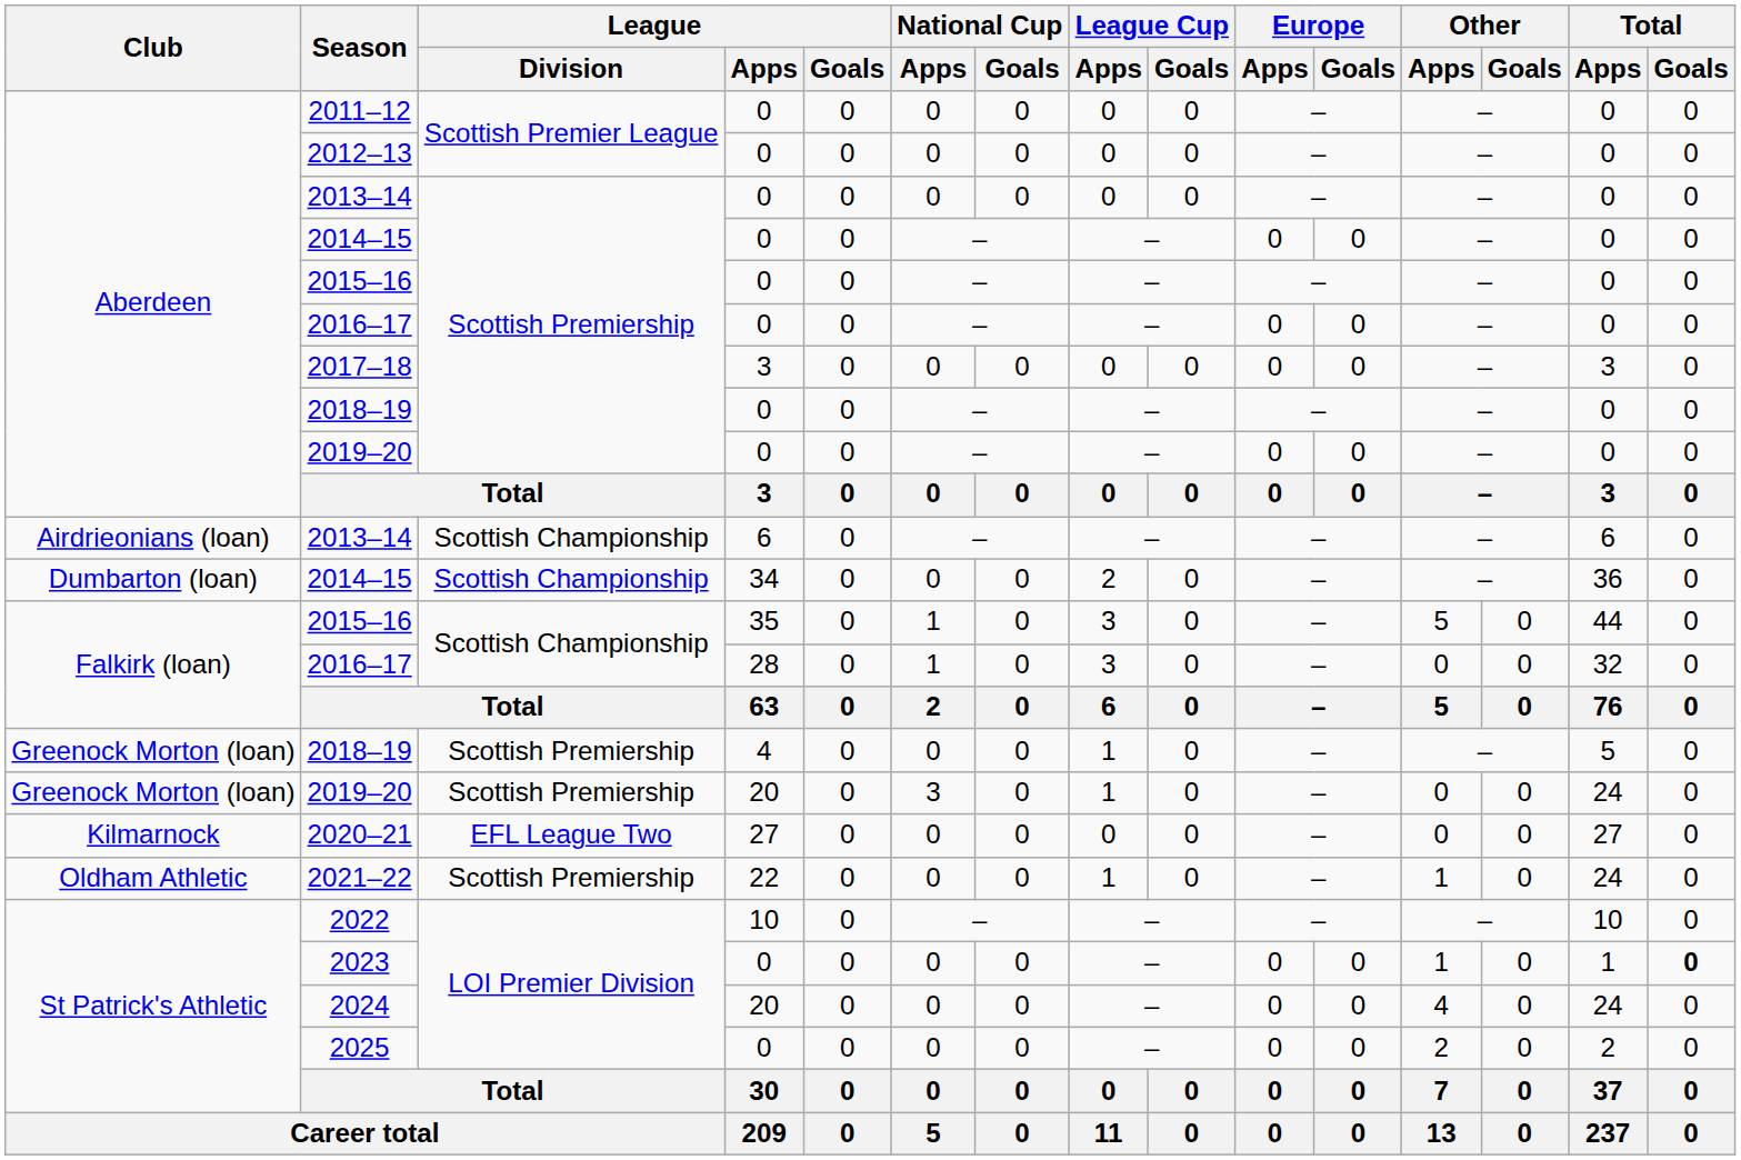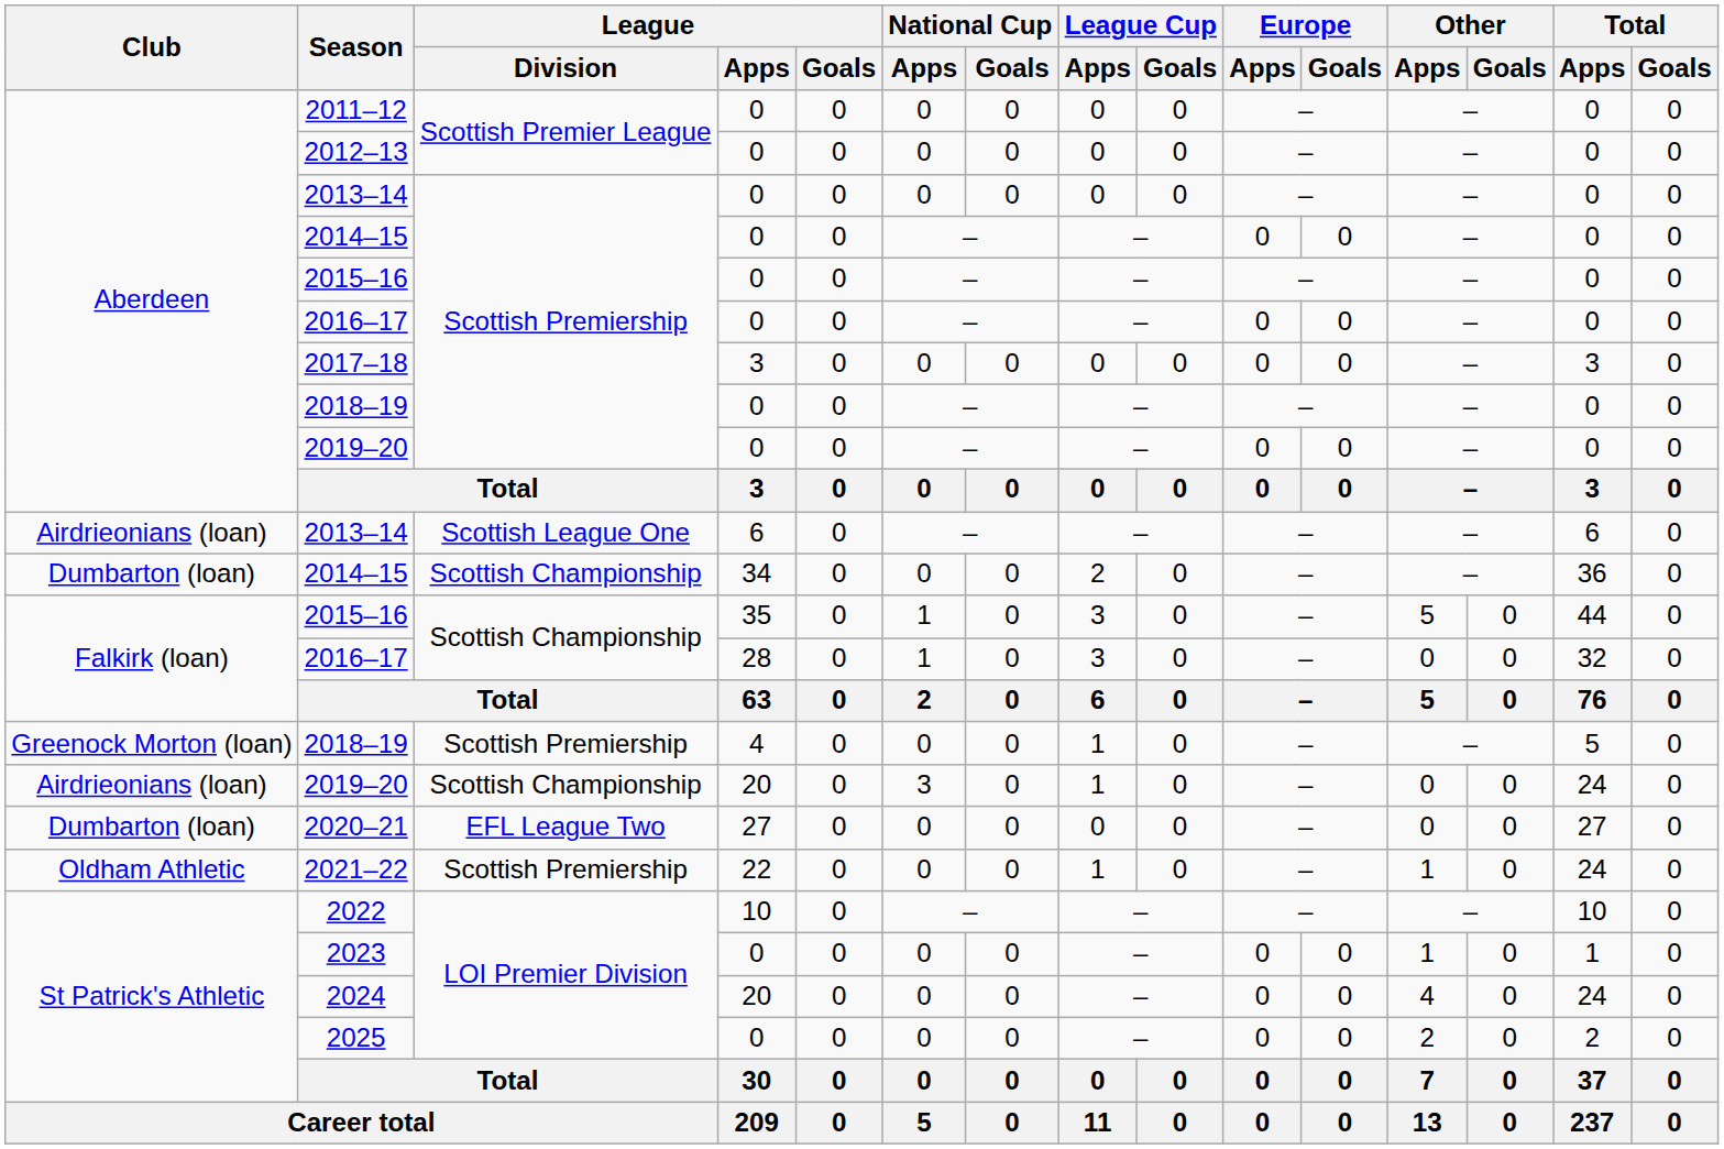 <table class="wikitable" style="text-align: center">
 <tr>
 <th rowspan="2">Club</th>
 <th rowspan="2">Season</th>
 <th colspan="3">League</th>
 <th colspan="2">National Cup</th>
 <th colspan="2"><a href='#'>League Cup</a></th>
 <th colspan="2"><a href='#'>Europe</a></th>
 <th colspan="2">Other</th>
 <th colspan="2">Total</th>
 </tr>
 <tr>
 <th>Division</th>
 <th>Apps</th>
 <th>Goals</th>
 <th>Apps</th>
 <th>Goals</th>
 <th>Apps</th>
 <th>Goals</th>
 <th>Apps</th>
 <th>Goals</th>
 <th>Apps</th>
 <th>Goals</th>
 <th>Apps</th>
 <th>Goals</th>
 </tr>
 <tr>
 <td rowspan="10"><a href='#'>Aberdeen</a></td>
 <td><a href='#'>2011–12</a></td>
 <td rowspan="2"><a href='#'>Scottish Premier League</a></td>
 <td>0</td>
 <td>0</td>
 <td>0</td>
 <td>0</td>
 <td>0</td>
 <td>0</td>
 <td colspan="2">–</td>
 <td colspan="2">–</td>
 <td>0</td>
 <td>0</td>
 </tr>
 <tr>
 <td><a href='#'>2012–13</a></td>
 <td>0</td>
 <td>0</td>
 <td>0</td>
 <td>0</td>
 <td>0</td>
 <td>0</td>
 <td colspan="2">–</td>
 <td colspan="2">–</td>
 <td>0</td>
 <td>0</td>
 </tr>
 <tr>
 <td><a href='#'>2013–14</a></td>
 <td rowspan="7"><a href='#'>Scottish Premiership</a></td>
 <td>0</td>
 <td>0</td>
 <td>0</td>
 <td>0</td>
 <td>0</td>
 <td>0</td>
 <td colspan="2">–</td>
 <td colspan="2">–</td>
 <td>0</td>
 <td>0</td>
 </tr>
 <tr>
 <td><a href='#'>2014–15</a></td>
 <td>0</td>
 <td>0</td>
 <td colspan="2">–</td>
 <td colspan="2">–</td>
 <td>0</td>
 <td>0</td>
 <td colspan="2">–</td>
 <td>0</td>
 <td>0</td>
 </tr>
 <tr>
 <td><a href='#'>2015–16</a></td>
 <td>0</td>
 <td>0</td>
 <td colspan="2">–</td>
 <td colspan="2">–</td>
 <td colspan="2">–</td>
 <td colspan="2">–</td>
 <td>0</td>
 <td>0</td>
 </tr>
 <tr>
 <td><a href='#'>2016–17</a></td>
 <td>0</td>
 <td>0</td>
 <td colspan="2">–</td>
 <td colspan="2">–</td>
 <td>0</td>
 <td>0</td>
 <td colspan="2">–</td>
 <td>0</td>
 <td>0</td>
 </tr>
 <tr>
 <td><a href='#'>2017–18</a></td>
 <td>3</td>
 <td>0</td>
 <td>0</td>
 <td>0</td>
 <td>0</td>
 <td>0</td>
 <td>0</td>
 <td>0</td>
 <td colspan="2">–</td>
 <td>3</td>
 <td>0</td>
 </tr>
 <tr>
 <td><a href='#'>2018–19</a></td>
 <td>0</td>
 <td>0</td>
 <td colspan="2">–</td>
 <td colspan="2">–</td>
 <td colspan="2">–</td>
 <td colspan="2">–</td>
 <td>0</td>
 <td>0</td>
 </tr>
 <tr>
 <td><a href='#'>2019–20</a></td>
 <td>0</td>
 <td>0</td>
 <td colspan="2">–</td>
 <td colspan="2">–</td>
 <td>0</td>
 <td>0</td>
 <td colspan="2">–</td>
 <td>0</td>
 <td>0</td>
 </tr>
 <tr>
 <th colspan=2>Total</th>
 <th>3</th>
 <th>0</th>
 <th>0</th>
 <th>0</th>
 <th>0</th>
 <th>0</th>
 <th>0</th>
 <th>0</th>
 <th colspan="2">–</th>
 <th>3</th>
 <th>0</th>
 </tr>
 <tr>
 <td><a href='#'>Airdrieonians</a> (loan)</td>
 <td><a href='#'>2013–14</a></td>
-<td>Scottish Championship</td>
+<td><a href='#'>Scottish League One</a></td>
 <td>6</td>
 <td>0</td>
 <td colspan="2">–</td>
 <td colspan="2">–</td>
 <td colspan="2">–</td>
 <td colspan="2">–</td>
 <td>6</td>
 <td>0</td>
 </tr>
 <tr>
 <td><a href='#'>Dumbarton</a> (loan)</td>
 <td><a href='#'>2014–15</a></td>
 <td><a href='#'>Scottish Championship</a></td>
 <td>34</td>
 <td>0</td>
 <td>0</td>
 <td>0</td>
 <td>2</td>
 <td>0</td>
 <td colspan="2">–</td>
 <td colspan="2">–</td>
 <td>36</td>
 <td>0</td>
 </tr>
 <tr>
 <td rowspan="3"><a href='#'>Falkirk</a> (loan)</td>
 <td><a href='#'>2015–16</a></td>
 <td rowspan="2">Scottish Championship</td>
 <td>35</td>
 <td>0</td>
 <td>1</td>
 <td>0</td>
 <td>3</td>
 <td>0</td>
 <td colspan="2">–</td>
 <td>5</td>
 <td>0</td>
 <td>44</td>
 <td>0</td>
 </tr>
 <tr>
 <td><a href='#'>2016–17</a></td>
 <td>28</td>
 <td>0</td>
 <td>1</td>
 <td>0</td>
 <td>3</td>
 <td>0</td>
 <td colspan="2">–</td>
 <td>0</td>
 <td>0</td>
 <td>32</td>
 <td>0</td>
 </tr>
 <tr>
 <th colspan=2>Total</th>
 <th>63</th>
 <th>0</th>
 <th>2</th>
 <th>0</th>
 <th>6</th>
 <th>0</th>
 <th colspan="2">–</th>
 <th>5</th>
 <th>0</th>
 <th>76</th>
 <th>0</th>
 </tr>
 <tr>
 <td><a href='#'>Greenock Morton</a> (loan)</td>
 <td><a href='#'>2018–19</a></td>
 <td>Scottish Premiership</td>
 <td>4</td>
 <td>0</td>
 <td>0</td>
 <td>0</td>
 <td>1</td>
 <td>0</td>
 <td colspan="2">–</td>
 <td colspan="2">–</td>
 <td>5</td>
 <td>0</td>
 </tr>
 <tr>
-<td><a href='#'>Greenock Morton</a> (loan)</td>
+<td><a href='#'>Airdrieonians</a> (loan)</td>
 <td><a href='#'>2019–20</a></td>
-<td>Scottish Premiership</td>
+<td>Scottish Championship</td>
 <td>20</td>
 <td>0</td>
 <td>3</td>
 <td>0</td>
 <td>1</td>
 <td>0</td>
 <td colspan="2">–</td>
 <td>0</td>
 <td>0</td>
 <td>24</td>
 <td>0</td>
 </tr>
 <tr>
-<td><a href='#'>Kilmarnock</a></td>
+<td><a href='#'>Dumbarton</a> (loan)</td>
 <td><a href='#'>2020–21</a></td>
 <td><a href='#'>EFL League Two</a></td>
 <td>27</td>
 <td>0</td>
 <td>0</td>
 <td>0</td>
 <td>0</td>
 <td>0</td>
 <td colspan="2">–</td>
 <td>0</td>
 <td>0</td>
 <td>27</td>
 <td>0</td>
 </tr>
 <tr>
 <td><a href='#'>Oldham Athletic</a></td>
 <td><a href='#'>2021–22</a></td>
 <td>Scottish Premiership</td>
 <td>22</td>
 <td>0</td>
 <td>0</td>
 <td>0</td>
 <td>1</td>
 <td>0</td>
 <td colspan="2">–</td>
 <td>1</td>
 <td>0</td>
 <td>24</td>
 <td>0</td>
 </tr>
 <tr>
 <td rowspan="5"><a href='#'>St Patrick's Athletic</a></td>
 <td><a href='#'>2022</a></td>
 <td rowspan="4"><a href='#'>LOI Premier Division</a></td>
 <td>10</td>
 <td>0</td>
 <td colspan="2">–</td>
 <td colspan="2">–</td>
 <td colspan="2">–</td>
 <td colspan="2">–</td>
 <td>10</td>
 <td>0</td>
 </tr>
 <tr>
 <td><a href='#'>2023</a></td>
 <td>0</td>
 <td>0</td>
 <td>0</td>
 <td>0</td>
 <td colspan="2">–</td>
 <td>0</td>
 <td>0</td>
 <td>1</td>
 <td>0</td>
 <td>1</td>
-<td><strong>0</strong></td>
+<td>0</td>
 </tr>
 <tr>
 <td><a href='#'>2024</a></td>
 <td>20</td>
 <td>0</td>
 <td>0</td>
 <td>0</td>
 <td colspan="2">–</td>
 <td>0</td>
 <td>0</td>
 <td>4</td>
 <td>0</td>
 <td>24</td>
 <td>0</td>
 </tr>
 <tr>
 <td><a href='#'>2025</a></td>
 <td>0</td>
 <td>0</td>
 <td>0</td>
 <td>0</td>
 <td colspan="2">–</td>
 <td>0</td>
 <td>0</td>
 <td>2</td>
 <td>0</td>
 <td>2</td>
 <td>0</td>
 </tr>
 <tr>
 <th colspan=2>Total</th>
 <th>30</th>
 <th>0</th>
 <th>0</th>
 <th>0</th>
 <th>0</th>
 <th>0</th>
 <th>0</th>
 <th>0</th>
 <th>7</th>
 <th>0</th>
 <th>37</th>
 <th>0</th>
 </tr>
 <tr>
 <th colspan="3">Career total</th>
 <th>209</th>
 <th>0</th>
 <th>5</th>
 <th>0</th>
 <th>11</th>
 <th>0</th>
 <th>0</th>
 <th>0</th>
 <th>13</th>
 <th>0</th>
 <th>237</th>
 <th>0</th>
 </tr>
 </table>
